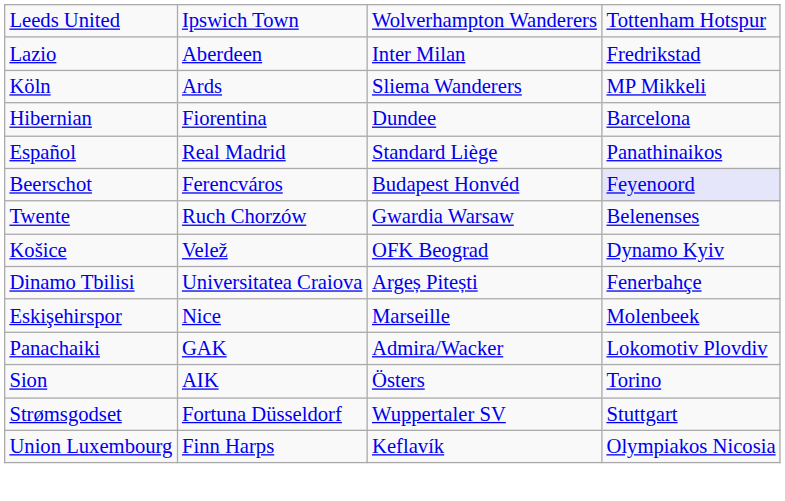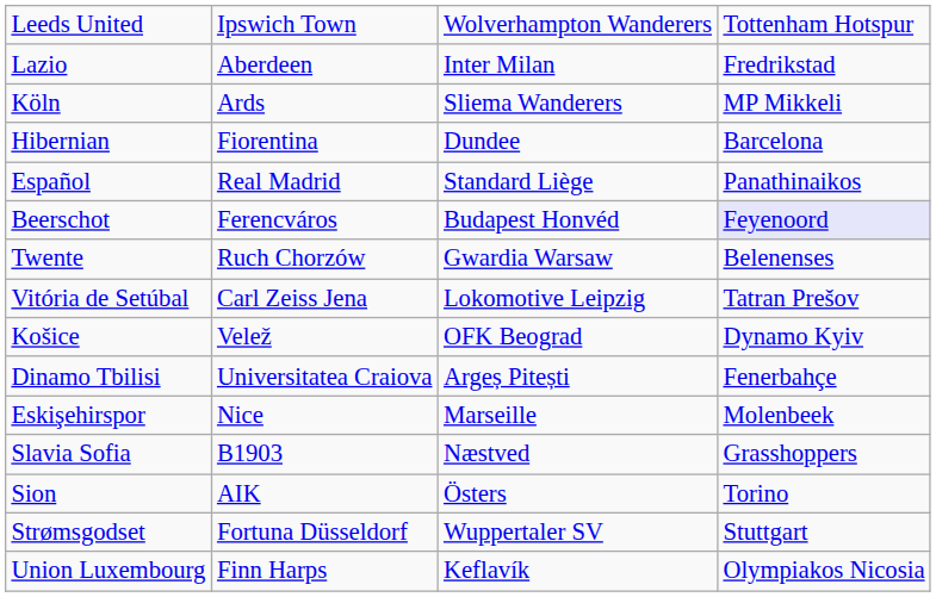 <table class="wikitable">
 <tr>
 <td> <a href='#'>Leeds United</a> </td>
 <td> <a href='#'>Ipswich Town</a> </td>
 <td> <a href='#'>Wolverhampton Wanderers</a> </td>
 <td> <a href='#'>Tottenham Hotspur</a> </td>
 </tr>
 <tr>
 <td> <a href='#'>Lazio</a> </td>
 <td> <a href='#'>Aberdeen</a> </td>
 <td> <a href='#'>Inter Milan</a> </td>
 <td> <a href='#'>Fredrikstad</a> </td>
 </tr>
 <tr>
 <td> <a href='#'>Köln</a> </td>
 <td> <a href='#'>Ards</a> </td>
 <td> <a href='#'>Sliema Wanderers</a> </td>
 <td> <a href='#'>MP Mikkeli</a> </td>
 </tr>
 <tr>
 <td> <a href='#'>Hibernian</a> </td>
 <td> <a href='#'>Fiorentina</a> </td>
 <td> <a href='#'>Dundee</a> </td>
 <td> <a href='#'>Barcelona</a> </td>
 </tr>
 <tr>
 <td> <a href='#'>Español</a> </td>
 <td> <a href='#'>Real Madrid</a> </td>
 <td> <a href='#'>Standard Liège</a> </td>
 <td> <a href='#'>Panathinaikos</a> </td>
 </tr>
 <tr>
 <td> <a href='#'>Beerschot</a> </td>
 <td> <a href='#'>Ferencváros</a> </td>
 <td> <a href='#'>Budapest Honvéd</a> </td>
 <td style="background: lavender;"> <a href='#'>Feyenoord</a> </td>
 </tr>
 <tr>
 <td> <a href='#'>Twente</a> </td>
 <td> <a href='#'>Ruch Chorzów</a> </td>
 <td> <a href='#'>Gwardia Warsaw</a> </td>
 <td> <a href='#'>Belenenses</a> </td>
 </tr>
 <tr>
+<td> <a href='#'>Vitória de Setúbal</a> </td>
+<td> <a href='#'>Carl Zeiss Jena</a> </td>
+<td> <a href='#'>Lokomotive Leipzig</a> </td>
+<td> <a href='#'>Tatran Prešov</a> </td>
+</tr>
+<tr>
 <td> <a href='#'>Košice</a> </td>
 <td> <a href='#'>Velež</a> </td>
 <td> <a href='#'>OFK Beograd</a> </td>
 <td> <a href='#'>Dynamo Kyiv</a> </td>
 </tr>
 <tr>
 <td> <a href='#'>Dinamo Tbilisi</a> </td>
 <td> <a href='#'>Universitatea Craiova</a> </td>
 <td> <a href='#'>Argeș Pitești</a> </td>
 <td> <a href='#'>Fenerbahçe</a> </td>
 </tr>
 <tr>
 <td> <a href='#'>Eskişehirspor</a> </td>
 <td> <a href='#'>Nice</a> </td>
 <td> <a href='#'>Marseille</a> </td>
 <td> <a href='#'>Molenbeek</a> </td>
 </tr>
 <tr>
-<td> <a href='#'>Panachaiki</a> </td>
-<td> <a href='#'>GAK</a> </td>
-<td> <a href='#'>Admira/Wacker</a> </td>
-<td> <a href='#'>Lokomotiv Plovdiv</a> </td>
+<td> <a href='#'>Slavia Sofia</a> </td>
+<td> <a href='#'>B1903</a> </td>
+<td> <a href='#'>Næstved</a> </td>
+<td> <a href='#'>Grasshoppers</a> </td>
 </tr>
 <tr>
 <td> <a href='#'>Sion</a> </td>
 <td> <a href='#'>AIK</a> </td>
 <td> <a href='#'>Östers</a> </td>
 <td> <a href='#'>Torino</a> </td>
 </tr>
 <tr>
 <td> <a href='#'>Strømsgodset</a> </td>
 <td> <a href='#'>Fortuna Düsseldorf</a> </td>
 <td> <a href='#'>Wuppertaler SV</a> </td>
 <td> <a href='#'>Stuttgart</a> </td>
 </tr>
 <tr>
 <td> <a href='#'>Union Luxembourg</a> </td>
 <td> <a href='#'>Finn Harps</a> </td>
 <td> <a href='#'>Keflavík</a> </td>
 <td> <a href='#'>Olympiakos Nicosia</a> </td>
 </tr>
 </table>
